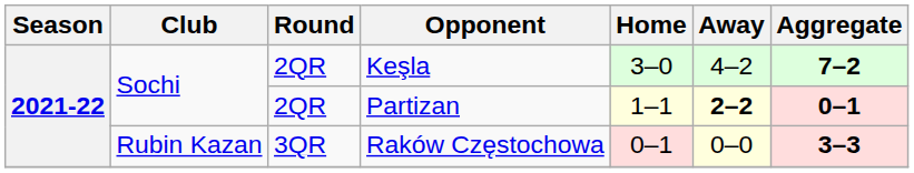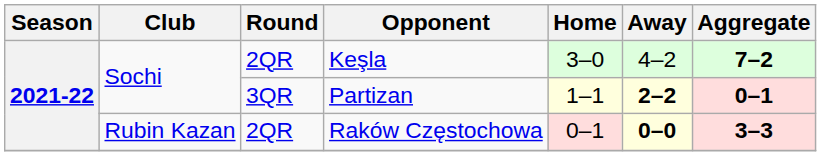 <table class="wikitable">
 <tr>
 <th>Season</th>
 <th>Club</th>
 <th>Round</th>
 <th>Opponent</th>
 <th>Home</th>
 <th>Away</th>
 <th>Aggregate</th>
 </tr>
 <tr>
 <th rowspan=3><a href='#'>2021-22</a></th>
 <td rowspan=2><a href='#'>Sochi</a></td>
 <td><a href='#'>2QR</a></td>
 <td> <a href='#'>Keşla</a></td>
 <td bgcolor="#ddffdd" style="text-align:center">3–0</td>
 <td bgcolor="#ddffdd" style="text-align:center">4–2</td>
 <td bgcolor="#ddffdd" style="text-align:center"><strong>7–2</strong></td>
 </tr>
 <tr>
-<td><a href='#'>2QR</a></td>
+<td><a href='#'>3QR</a></td>
 <td> <a href='#'>Partizan</a></td>
 <td bgcolor="#ffffdd" style="text-align:center">1–1</td>
 <td bgcolor="#ffffdd" style="text-align:center"><strong>2–2 </strong></td>
 <td bgcolor="#ffdddd" style="text-align:center"><strong>0–1</strong></td>
 </tr>
 <tr>
 <td rowspan=1><a href='#'>Rubin Kazan</a></td>
-<td><a href='#'>3QR</a></td>
+<td><a href='#'>2QR</a></td>
 <td> <a href='#'>Raków Częstochowa</a></td>
 <td bgcolor="#ffdddd" style="text-align:center">0–1 </td>
-<td bgcolor="#ffffdd" style="text-align:center">0–0</td>
+<td bgcolor="#ffffdd" style="text-align:center"><strong>0–0</strong></td>
 <td bgcolor="#ffdddd" style="text-align:center"><strong>3–3 </strong></td>
 </tr>
 <tr>
 </tr>
 </table>
